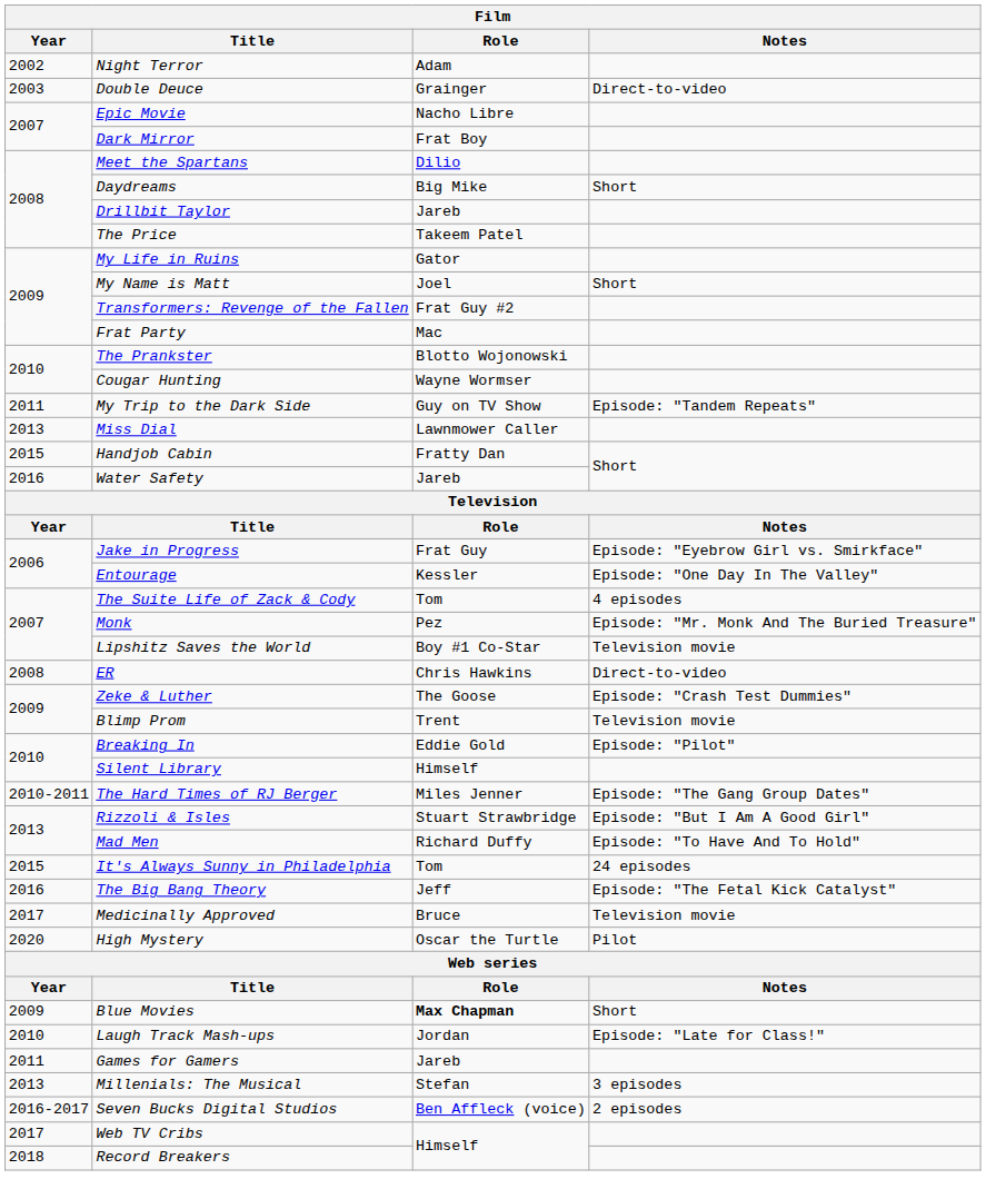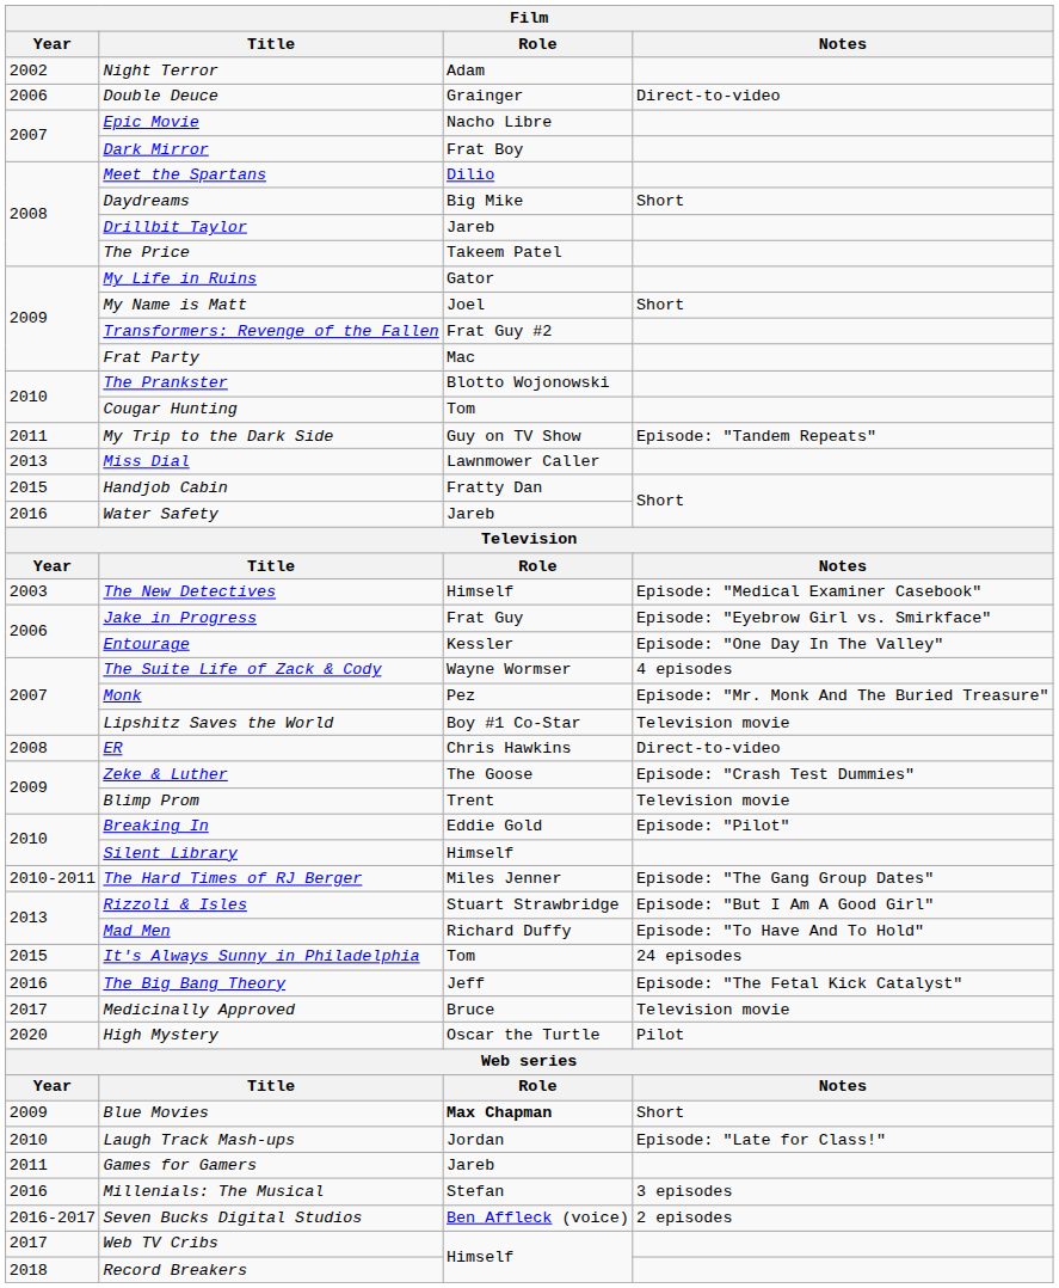 <table class="wikitable">
 <tr>
 <th colspan="4">Film</th>
 </tr>
 <tr>
 <th>Year</th>
 <th>Title</th>
 <th>Role</th>
 <th>Notes</th>
 </tr>
 <tr>
 <td>2002</td>
 <td><em>Night Terror</em></td>
 <td>Adam</td>
 <td></td>
 </tr>
 <tr>
-<td>2003</td>
+<td>2006</td>
 <td><em>Double Deuce</em></td>
 <td>Grainger</td>
 <td>Direct-to-video</td>
 </tr>
 <tr>
 <td rowspan="2">2007</td>
 <td><em><a href='#'>Epic Movie</a></em></td>
 <td>Nacho Libre</td>
 <td></td>
 </tr>
 <tr>
 <td><em><a href='#'>Dark Mirror</a></em></td>
 <td>Frat Boy</td>
 <td></td>
 </tr>
 <tr>
 <td rowspan="4">2008</td>
 <td><em><a href='#'>Meet the Spartans</a></em></td>
 <td><a href='#'>Dilio</a></td>
 <td></td>
 </tr>
 <tr>
 <td><em>Daydreams</em></td>
 <td>Big Mike</td>
 <td>Short</td>
 </tr>
 <tr>
 <td><em><a href='#'>Drillbit Taylor</a></em></td>
 <td>Jareb</td>
 <td></td>
 </tr>
 <tr>
 <td><em>The Price</em></td>
 <td>Takeem Patel</td>
 <td></td>
 </tr>
 <tr>
 <td rowspan="4">2009</td>
 <td><em><a href='#'>My Life in Ruins</a></em></td>
 <td>Gator</td>
 <td></td>
 </tr>
 <tr>
 <td><em>My Name is Matt</em></td>
 <td>Joel</td>
 <td>Short</td>
 </tr>
 <tr>
 <td><em><a href='#'>Transformers: Revenge of the Fallen</a></em></td>
 <td>Frat Guy #2</td>
 <td></td>
 </tr>
 <tr>
 <td><em>Frat Party</em></td>
 <td>Mac</td>
 <td></td>
 </tr>
 <tr>
 <td rowspan="2">2010</td>
 <td><em><a href='#'>The Prankster</a></em></td>
 <td>Blotto Wojonowski</td>
 <td></td>
 </tr>
 <tr>
 <td><em>Cougar Hunting</em></td>
-<td>Wayne Wormser</td>
+<td>Tom</td>
 <td></td>
 </tr>
 <tr>
 <td>2011</td>
 <td><em>My Trip to the Dark Side</em></td>
 <td>Guy on TV Show</td>
 <td>Episode: "Tandem Repeats"</td>
 </tr>
 <tr>
 <td>2013</td>
 <td><em><a href='#'>Miss Dial</a></em></td>
 <td>Lawnmower Caller</td>
 <td></td>
 </tr>
 <tr>
 <td>2015</td>
 <td><em>Handjob Cabin</em></td>
 <td>Fratty Dan</td>
 <td rowspan="2">Short</td>
 </tr>
 <tr>
 <td>2016</td>
 <td><em>Water Safety</em></td>
 <td>Jareb</td>
 </tr>
 <tr>
 <th colspan="4">Television</th>
 </tr>
 <tr>
 <th>Year</th>
 <th>Title</th>
 <th>Role</th>
 <th>Notes</th>
 </tr>
 <tr>
+<td>2003</td>
+<td><em><a href='#'>The New Detectives</a></em></td>
+<td>Himself</td>
+<td>Episode: "Medical Examiner Casebook"</td>
+</tr>
+<tr>
 <td rowspan="2">2006</td>
 <td><em><a href='#'>Jake in Progress</a></em></td>
 <td>Frat Guy</td>
 <td>Episode: "Eyebrow Girl vs. Smirkface"</td>
 </tr>
 <tr>
 <td><em><a href='#'>Entourage</a></em></td>
 <td>Kessler</td>
 <td>Episode: "One Day In The Valley"</td>
 </tr>
 <tr>
 <td rowspan="3">2007</td>
 <td><em><a href='#'>The Suite Life of Zack & Cody</a></em></td>
-<td>Tom</td>
+<td>Wayne Wormser</td>
 <td>4 episodes</td>
 </tr>
 <tr>
 <td><em><a href='#'>Monk</a></em></td>
 <td>Pez</td>
 <td>Episode: "Mr. Monk And The Buried Treasure"</td>
 </tr>
 <tr>
 <td><em>Lipshitz Saves the World</em></td>
 <td>Boy #1 Co-Star</td>
 <td>Television movie</td>
 </tr>
 <tr>
 <td>2008</td>
 <td><em><a href='#'>ER</a></em></td>
 <td>Chris Hawkins</td>
 <td>Direct-to-video</td>
 </tr>
 <tr>
 <td rowspan="2">2009</td>
 <td><em><a href='#'>Zeke & Luther</a></em></td>
 <td>The Goose</td>
 <td>Episode: "Crash Test Dummies"</td>
 </tr>
 <tr>
 <td><em>Blimp Prom</em></td>
 <td>Trent</td>
 <td>Television movie</td>
 </tr>
 <tr>
 <td rowspan="2">2010</td>
 <td><em><a href='#'>Breaking In</a></em></td>
 <td>Eddie Gold</td>
 <td>Episode: "Pilot"</td>
 </tr>
 <tr>
 <td><em><a href='#'>Silent Library</a></em></td>
 <td>Himself</td>
 <td></td>
 </tr>
 <tr>
 <td>2010-2011</td>
 <td><em><a href='#'>The Hard Times of RJ Berger</a></em></td>
 <td>Miles Jenner</td>
 <td>Episode: "The Gang Group Dates"</td>
 </tr>
 <tr>
 <td rowspan="2">2013</td>
 <td><em><a href='#'>Rizzoli & Isles</a></em></td>
 <td>Stuart Strawbridge</td>
 <td>Episode: "But I Am A Good Girl"</td>
 </tr>
 <tr>
 <td><em><a href='#'>Mad Men</a></em></td>
 <td>Richard Duffy</td>
 <td>Episode: "To Have And To Hold"</td>
 </tr>
 <tr>
 <td>2015</td>
 <td><em><a href='#'>It's Always Sunny in Philadelphia </a></em></td>
 <td>Tom</td>
 <td>24 episodes</td>
 </tr>
 <tr>
 <td>2016</td>
 <td><em><a href='#'>The Big Bang Theory</a></em></td>
 <td>Jeff</td>
 <td>Episode: "The Fetal Kick Catalyst"</td>
 </tr>
 <tr>
 <td>2017</td>
 <td><em>Medicinally Approved</em></td>
 <td>Bruce</td>
 <td>Television movie</td>
 </tr>
 <tr>
 <td>2020</td>
 <td><em>High Mystery</em></td>
 <td>Oscar the Turtle</td>
 <td>Pilot</td>
 </tr>
 <tr>
 <th colspan="4">Web series</th>
 </tr>
 <tr>
 <th>Year</th>
 <th>Title</th>
 <th>Role</th>
 <th>Notes</th>
 </tr>
 <tr>
 <td>2009</td>
 <td><em>Blue Movies</em></td>
 <td><strong>Max Chapman</strong></td>
 <td>Short</td>
 </tr>
 <tr>
 <td>2010</td>
 <td><em>Laugh Track Mash-ups</em></td>
 <td>Jordan</td>
 <td>Episode: "Late for Class!"</td>
 </tr>
 <tr>
 <td>2011</td>
 <td><em>Games for Gamers</em></td>
 <td>Jareb</td>
 <td></td>
 </tr>
 <tr>
-<td>2013</td>
+<td>2016</td>
 <td><em>Millenials: The Musical</em></td>
 <td>Stefan</td>
 <td>3 episodes</td>
 </tr>
 <tr>
 <td>2016-2017</td>
 <td><em>Seven Bucks Digital Studios</em></td>
 <td><a href='#'>Ben Affleck</a> (voice)</td>
 <td>2 episodes</td>
 </tr>
 <tr>
 <td>2017</td>
 <td><em>Web TV Cribs</em></td>
 <td rowspan="2">Himself</td>
 <td></td>
 </tr>
 <tr>
 <td>2018</td>
 <td><em>Record Breakers</em></td>
 <td></td>
 </tr>
 </table>
